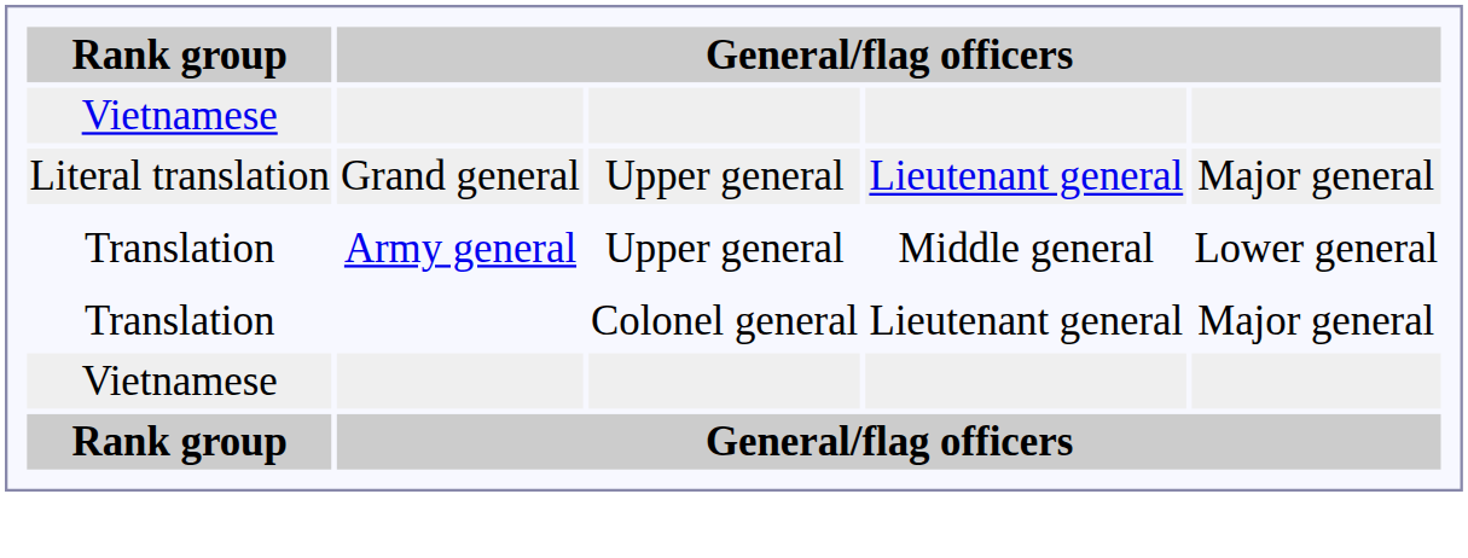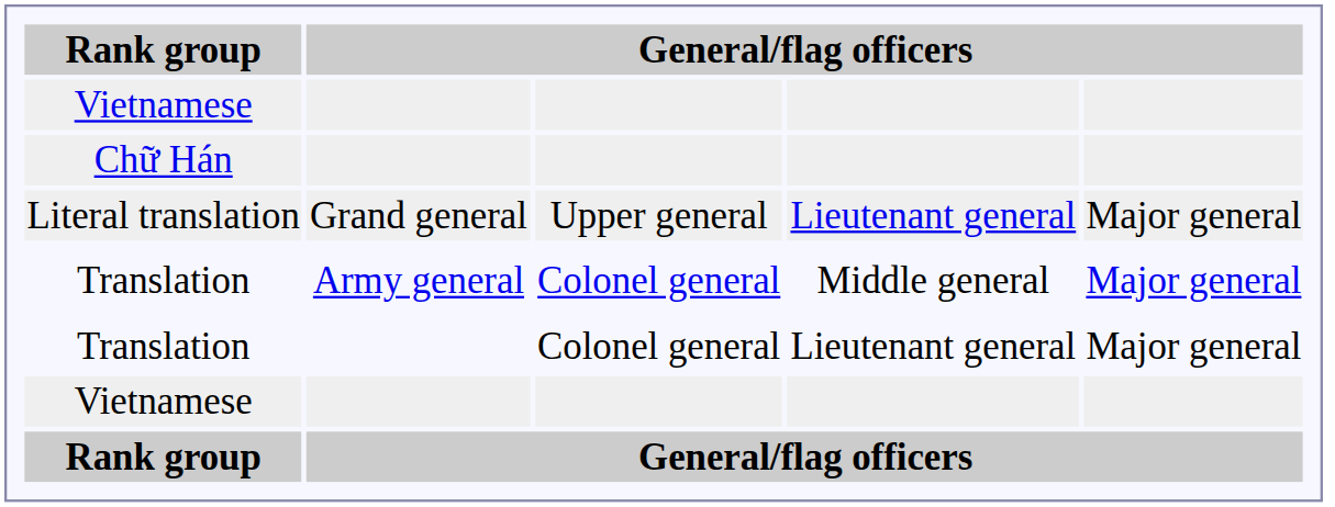 <table style="border:1px solid #8888aa; background-color:#f7f8ff; padding:5px; font-size:95%; margin: 0px 12px 12px 0px; text-align:center;">
 <tr style="background-color:#CCCCCC;">
 <th>Rank group</th>
 <th colspan=4>General/flag officers</th>
 </tr>
 <tr style="background:#efefef;">
 <td><a href='#'>Vietnamese</a></td>
+<td></td>
+<td></td>
+<td></td>
+<td></td>
+</tr>
+<tr style=" background:#efefef;">
+<td><a href='#'>Chữ Hán</a></td>
 <td></td>
 <td></td>
 <td></td>
 <td></td>
 </tr>
 <tr style="background:#efefef;">
 <td>Literal translation</td>
 <td>Grand general</td>
 <td>Upper general</td>
 <td><a href='#'>Lieutenant general</a></td>
 <td>Major general</td>
 </tr>
 <tr>
 <td><strong></strong></td>
 <td></td>
 <td></td>
 <td></td>
 <td></td>
 </tr>
 <tr>
 <td>Translation</td>
 <td><a href='#'>Army general</a></td>
-<td>Upper general</td>
+<td><a href='#'>Colonel general</a></td>
 <td>Middle general</td>
-<td>Lower general</td>
+<td><a href='#'>Major general</a></td>
 </tr>
 <tr>
 <td><strong></strong></td>
 <td></td>
 <td></td>
 <td></td>
 <td></td>
 </tr>
 <tr>
 <td>Translation</td>
 <td></td>
 <td>Colonel general</td>
 <td>Lieutenant general</td>
 <td>Major general</td>
 </tr>
 <tr style="background:#efefef;">
 <td>Vietnamese</td>
 <td></td>
 <td></td>
 <td></td>
 <td></td>
 </tr>
 <tr style="background-color:#CCCCCC;">
 <th>Rank group</th>
 <th colspan=4>General/flag officers</th>
 </tr>
 </table>
